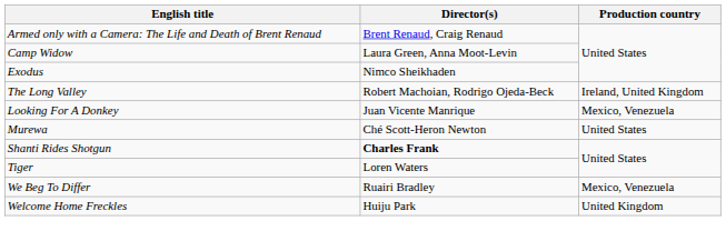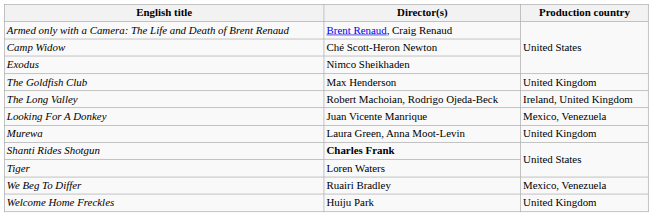 <table class="wikitable plainrowheaders" style="width:75%; margin-bottom:4px">
 <tr>
 <th scope="col">English title</th>
 <th scope="col">Director(s)</th>
 <th scope="col">Production country</th>
 </tr>
 <tr>
 <td scope="row"><em>Armed only with a Camera: The Life and Death of Brent Renaud</em></td>
 <td><a href='#'>Brent Renaud</a>, Craig Renaud</td>
 <td rowspan="3">United States</td>
 </tr>
 <tr>
 <td scope="row"><em>Camp Widow</em></td>
-<td>Laura Green, Anna Moot-Levin</td>
+<td>Ché Scott-Heron Newton</td>
 </tr>
 <tr>
 <td scope="row"><em>Exodus</em></td>
 <td>Nimco Sheikhaden</td>
+</tr>
+<tr>
+<td scope="row"><em>The Goldfish Club</em></td>
+<td>Max Henderson</td>
+<td>United Kingdom</td>
 </tr>
 <tr>
 <td scope="row"><em>The Long Valley</em></td>
 <td>Robert Machoian, Rodrigo Ojeda-Beck</td>
 <td>Ireland, United Kingdom</td>
 </tr>
 <tr>
 <td scope="row"><em>Looking For A Donkey</em></td>
 <td>Juan Vicente Manrique</td>
 <td>Mexico, Venezuela</td>
 </tr>
 <tr>
 <td scope="row"><em>Murewa</em></td>
-<td>Ché Scott-Heron Newton</td>
-<td>United States</td>
+<td>Laura Green, Anna Moot-Levin</td>
+<td>United Kingdom</td>
 </tr>
 <tr>
 <td scope="row"><em>Shanti Rides Shotgun</em></td>
 <td><strong>Charles Frank</strong></td>
 <td rowspan="2">United States</td>
 </tr>
 <tr>
 <td scope="row"><em>Tiger</em></td>
 <td>Loren Waters</td>
 </tr>
 <tr>
 <td scope="row"><em>We Beg To Differ</em></td>
 <td>Ruairi Bradley</td>
 <td>Mexico, Venezuela</td>
 </tr>
 <tr>
 <td scope="row"><em>Welcome Home Freckles</em></td>
 <td>Huiju Park</td>
 <td>United Kingdom</td>
 </tr>
 </table>
